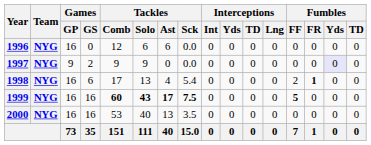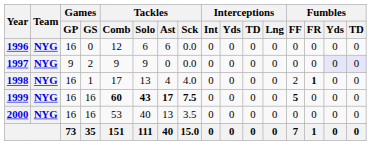 <table class="wikitable" style="text-align:center">
 <tr>
 <th rowspan="2">Year</th>
 <th rowspan="2">Team</th>
 <th colspan="2">Games</th>
 <th colspan="4">Tackles</th>
 <th colspan="4">Interceptions</th>
 <th colspan="4">Fumbles</th>
 </tr>
 <tr>
 <th>GP</th>
 <th>GS</th>
 <th>Comb</th>
 <th>Solo</th>
 <th>Ast</th>
 <th>Sck</th>
 <th>Int</th>
 <th>Yds</th>
 <th>TD</th>
 <th>Lng</th>
 <th>FF</th>
 <th>FR</th>
 <th>Yds</th>
 <th>TD</th>
 </tr>
 <tr>
 <th><a href='#'>1996</a></th>
 <th><a href='#'>NYG</a></th>
 <td>16</td>
 <td>0</td>
 <td>12</td>
 <td>6</td>
 <td>6</td>
 <td>0.0</td>
 <td>0</td>
 <td>0</td>
 <td>0</td>
 <td>0</td>
 <td>0</td>
 <td>0</td>
 <td>0</td>
 <td>0</td>
 </tr>
 <tr>
 <th><a href='#'>1997</a></th>
 <th><a href='#'>NYG</a></th>
 <td>9</td>
 <td>2</td>
 <td>9</td>
 <td>9</td>
 <td>0</td>
 <td>0.0</td>
 <td>0</td>
 <td>0</td>
 <td>0</td>
 <td>0</td>
 <td>0</td>
 <td>0</td>
 <td style="background: lavender;">0</td>
-<td>0</td>
+<td style="background: lavender;">0</td>
 </tr>
 <tr>
 <th><a href='#'>1998</a></th>
 <th><a href='#'>NYG</a></th>
 <td>16</td>
-<td>6</td>
+<td>1</td>
 <td>17</td>
 <td>13</td>
 <td>4</td>
-<td>5.4</td>
+<td>4.0</td>
 <td>0</td>
 <td>0</td>
 <td>0</td>
 <td>0</td>
 <td>2</td>
 <td><strong>1</strong></td>
 <td>0</td>
 <td>0</td>
 </tr>
 <tr>
 <th><a href='#'>1999</a></th>
 <th><a href='#'>NYG</a></th>
 <td>16</td>
 <td>16</td>
 <td><strong>60</strong></td>
 <td><strong>43</strong></td>
 <td><strong>17</strong></td>
 <td><strong>7.5</strong></td>
 <td>0</td>
 <td>0</td>
 <td>0</td>
 <td>0</td>
 <td><strong>5</strong></td>
 <td>0</td>
 <td>0</td>
 <td>0</td>
 </tr>
 <tr>
 <th><a href='#'>2000</a></th>
 <th><a href='#'>NYG</a></th>
 <td>16</td>
 <td>16</td>
 <td>53</td>
 <td>40</td>
 <td>13</td>
 <td>3.5</td>
 <td>0</td>
 <td>0</td>
 <td>0</td>
 <td>0</td>
 <td>0</td>
 <td>0</td>
 <td>0</td>
 <td>0</td>
 </tr>
 <tr>
 <th colspan="2"></th>
 <th>73</th>
 <th>35</th>
 <th>151</th>
 <th>111</th>
 <th>40</th>
 <th>15.0</th>
 <th>0</th>
 <th>0</th>
 <th>0</th>
 <th>0</th>
 <th>7</th>
 <th>1</th>
 <th>0</th>
 <th>0</th>
 </tr>
 </table>
